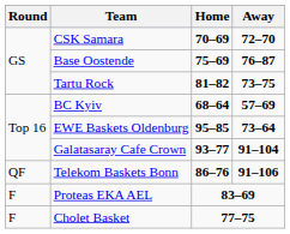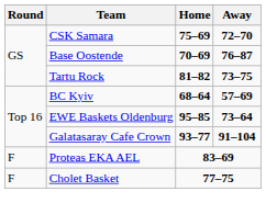 <table class="wikitable" style="text-align: left; font-size:95%">
 <tr bgcolor="#ccccff">
 <th>Round</th>
 <th>Team</th>
 <th>Home</th>
 <th>  Away  </th>
 </tr>
 <tr>
 <td rowspan=3>GS</td>
 <td> <a href='#'>CSK Samara</a></td>
-<td style="text-align:center;"><strong>70–69</strong></td>
+<td style="text-align:center;"><strong>75–69</strong></td>
 <td style="text-align:center;"><strong>72–70</strong></td>
 </tr>
 <tr>
 <td> <a href='#'>Base Oostende</a></td>
-<td style="text-align:center;"><strong>75–69</strong></td>
+<td style="text-align:center;"><strong>70–69</strong></td>
 <td style="text-align:center;"><strong>76–87</strong></td>
 </tr>
 <tr>
 <td> <a href='#'>Tartu Rock</a></td>
 <td style="text-align:center;"><strong>81–82</strong></td>
 <td style="text-align:center;"><strong>73–75</strong></td>
 </tr>
 <tr>
 <td rowspan=3>Top 16</td>
 <td> <a href='#'>BC Kyiv</a></td>
 <td style="text-align:center;"><strong>68–64</strong></td>
 <td style="text-align:center;"><strong>57–69</strong></td>
 </tr>
 <tr>
 <td> <a href='#'>EWE Baskets Oldenburg</a></td>
 <td style="text-align:center;"><strong>95–85</strong></td>
 <td style="text-align:center;"><strong>73–64</strong></td>
 </tr>
 <tr>
 <td> <a href='#'>Galatasaray Cafe Crown</a></td>
 <td style="text-align:center;"><strong>93–77</strong></td>
 <td style="text-align:center;"><strong>91–104</strong></td>
 </tr>
 <tr>
-<td>QF</td>
-<td> <a href='#'>Telekom Baskets Bonn</a></td>
-<td style="text-align:center;"><strong>86–76</strong></td>
-<td style="text-align:center;"><strong>91–106</strong></td>
-</tr>
-<tr>
 <td>F</td>
 <td> <a href='#'>Proteas EKA AEL</a></td>
 <td colspan=2 align="center"><strong>83–69</strong></td>
 </tr>
 <tr>
 <td>F</td>
 <td> <a href='#'>Cholet Basket</a></td>
 <td colspan=2 align="center"><strong>77–75</strong></td>
 </tr>
 </table>
